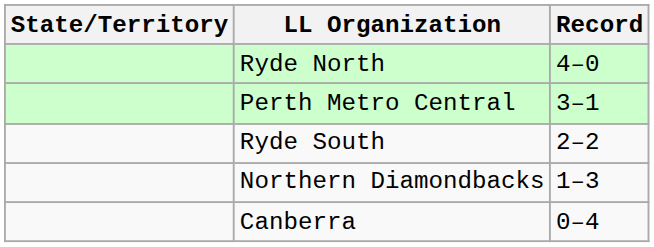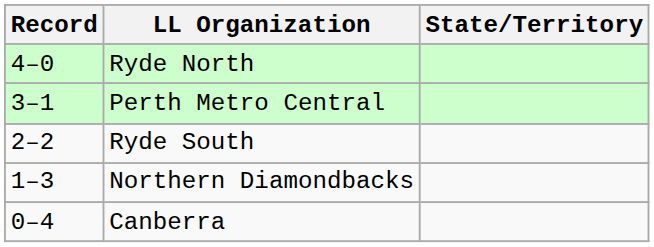 <table class="wikitable">
 <tr>
+<th>Record</th>
+<th>LL Organization</th>
 <th>State/Territory</th>
-<th>LL Organization</th>
-<th>Record</th>
 </tr>
 <tr bgcolor="ccffcc">
+<td>4–0</td>
+<td>Ryde North</td>
 <td><strong></strong></td>
-<td>Ryde North</td>
-<td>4–0</td>
 </tr>
 <tr bgcolor="ccffcc">
+<td>3–1</td>
+<td>Perth Metro Central</td>
 <td><strong></strong></td>
-<td>Perth Metro Central</td>
-<td>3–1</td>
 </tr>
 <tr>
+<td>2–2</td>
+<td>Ryde South</td>
 <td><strong></strong></td>
-<td>Ryde South</td>
-<td>2–2</td>
 </tr>
 <tr>
+<td>1–3</td>
+<td>Northern Diamondbacks</td>
 <td><strong></strong></td>
-<td>Northern Diamondbacks</td>
-<td>1–3</td>
 </tr>
 <tr>
+<td>0–4</td>
+<td>Canberra</td>
 <td><strong></strong></td>
-<td>Canberra</td>
-<td>0–4</td>
 </tr>
 </table>
